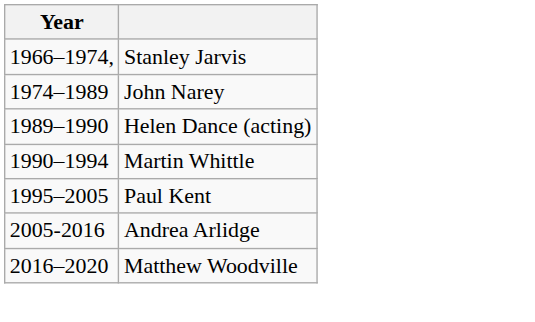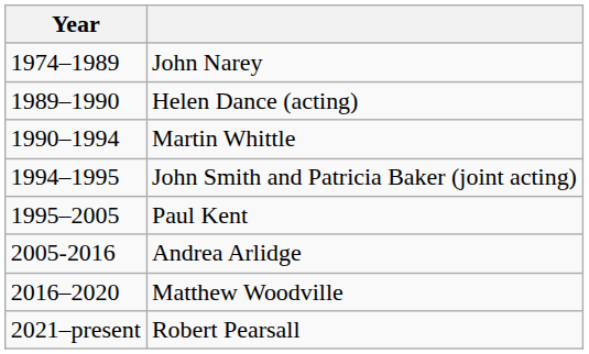 <table class="wikitable">
 <tr>
 <th>Year</th>
 <th></th>
-</tr>
-<tr>
-<td>1966–1974,</td>
-<td>Stanley Jarvis</td>
 </tr>
 <tr>
 <td>1974–1989</td>
 <td>John Narey</td>
 </tr>
 <tr>
 <td>1989–1990</td>
 <td>Helen Dance (acting)</td>
 </tr>
 <tr>
 <td>1990–1994</td>
 <td>Martin Whittle</td>
 </tr>
 <tr>
+<td>1994–1995</td>
+<td>John Smith and Patricia Baker (joint acting)</td>
+</tr>
+<tr>
 <td>1995–2005</td>
 <td>Paul Kent</td>
 </tr>
 <tr>
 <td>2005-2016</td>
 <td>Andrea Arlidge</td>
 </tr>
 <tr>
 <td>2016–2020</td>
 <td>Matthew Woodville</td>
 </tr>
+<tr>
+<td>2021–present</td>
+<td>Robert Pearsall</td>
+</tr>
 </table>
